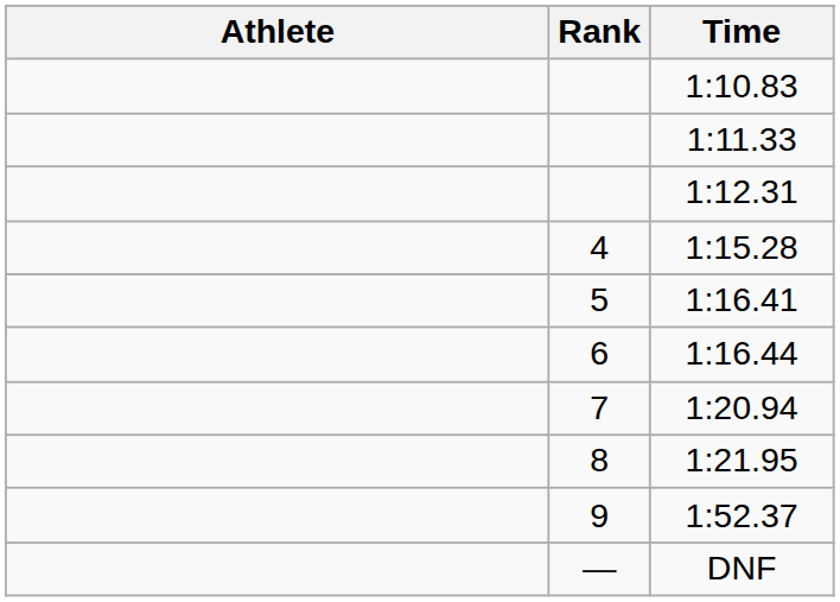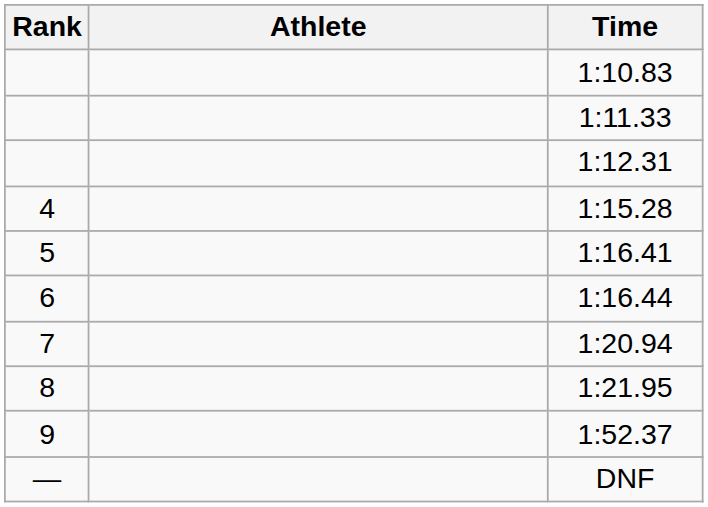 <table class=wikitable style="text-align:center">
 <tr>
+<th width=40>Rank</th>
 <th width=250>Athlete</th>
-<th width=40>Rank</th>
 <th width=80>Time</th>
 </tr>
 <tr>
+<td></td>
 <td align=left></td>
-<td></td>
 <td>1:10.83</td>
 </tr>
 <tr>
+<td></td>
 <td align=left></td>
-<td></td>
 <td>1:11.33</td>
 </tr>
 <tr>
+<td></td>
 <td align=left></td>
-<td></td>
 <td>1:12.31</td>
 </tr>
 <tr>
+<td>4</td>
 <td align=left></td>
-<td>4</td>
 <td>1:15.28</td>
 </tr>
 <tr>
+<td>5</td>
 <td align=left></td>
-<td>5</td>
 <td>1:16.41</td>
 </tr>
 <tr>
+<td>6</td>
 <td align=left></td>
-<td>6</td>
 <td>1:16.44</td>
 </tr>
 <tr>
+<td>7</td>
 <td align=left></td>
-<td>7</td>
 <td>1:20.94</td>
 </tr>
 <tr>
+<td>8</td>
 <td align=left></td>
-<td>8</td>
 <td>1:21.95</td>
 </tr>
 <tr>
+<td>9</td>
 <td align=left></td>
-<td>9</td>
 <td>1:52.37</td>
 </tr>
 <tr>
+<td>—</td>
 <td align=left></td>
-<td>—</td>
 <td>DNF</td>
 </tr>
 </table>
